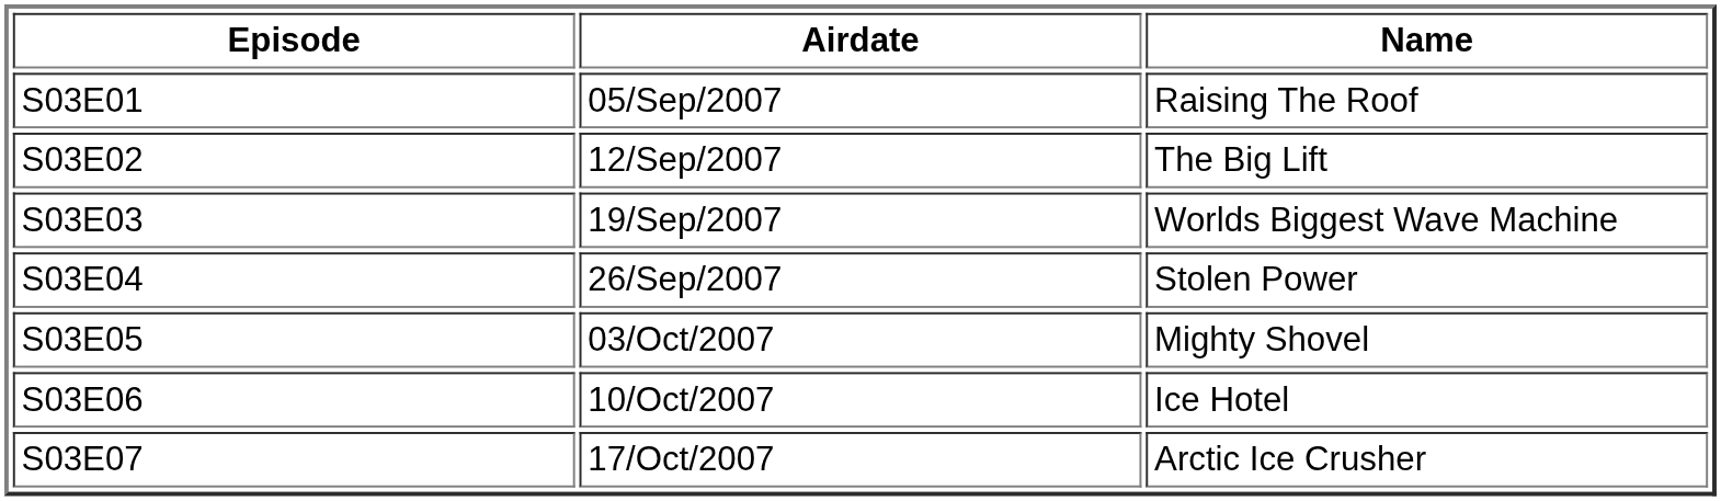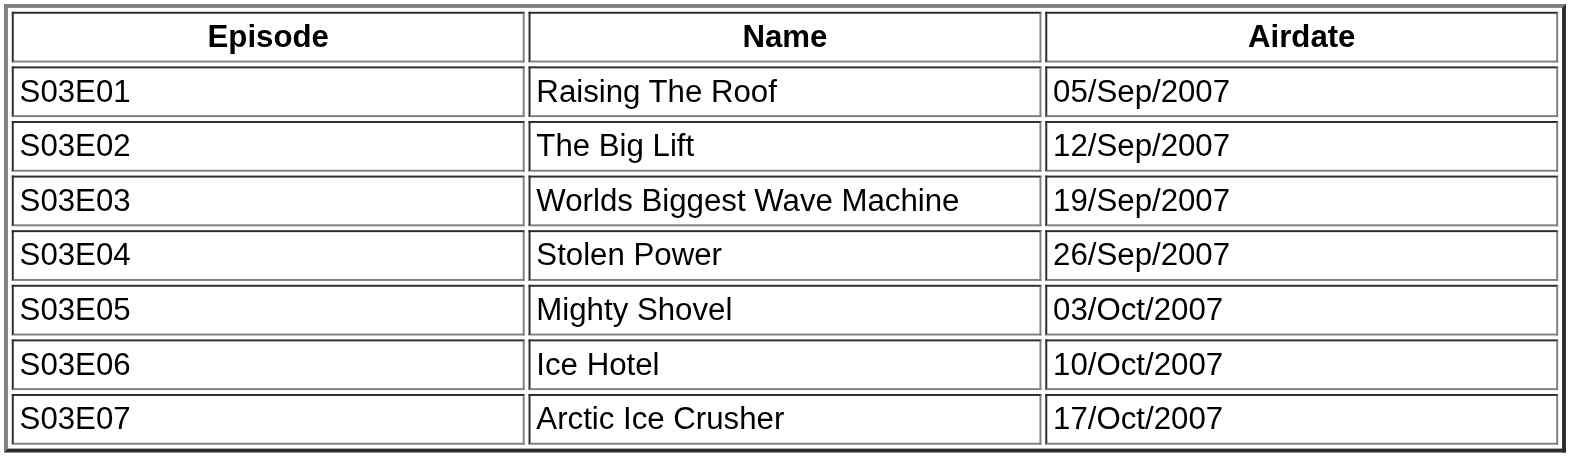 <table border="2" cellpadding="3">
 <tr>
 <th style="width: 255px;">Episode</th>
+<th style="width: 255px;">Name</th>
 <th style="width: 255px;">Airdate</th>
-<th style="width: 255px;">Name</th>
 </tr>
 <tr>
 <td>S03E01</td>
+<td>Raising The Roof</td>
 <td>05/Sep/2007</td>
-<td>Raising The Roof</td>
 </tr>
 <tr>
 <td>S03E02</td>
+<td>The Big Lift</td>
 <td>12/Sep/2007</td>
-<td>The Big Lift</td>
 </tr>
 <tr>
 <td>S03E03</td>
+<td>Worlds Biggest Wave Machine</td>
 <td>19/Sep/2007</td>
-<td>Worlds Biggest Wave Machine</td>
 </tr>
 <tr>
 <td>S03E04</td>
+<td>Stolen Power</td>
 <td>26/Sep/2007</td>
-<td>Stolen Power</td>
 </tr>
 <tr>
 <td>S03E05</td>
+<td>Mighty Shovel</td>
 <td>03/Oct/2007</td>
-<td>Mighty Shovel</td>
 </tr>
 <tr>
 <td>S03E06</td>
+<td>Ice Hotel</td>
 <td>10/Oct/2007</td>
-<td>Ice Hotel</td>
 </tr>
 <tr>
 <td>S03E07</td>
+<td>Arctic Ice Crusher</td>
 <td>17/Oct/2007</td>
-<td>Arctic Ice Crusher</td>
 </tr>
 </table>
